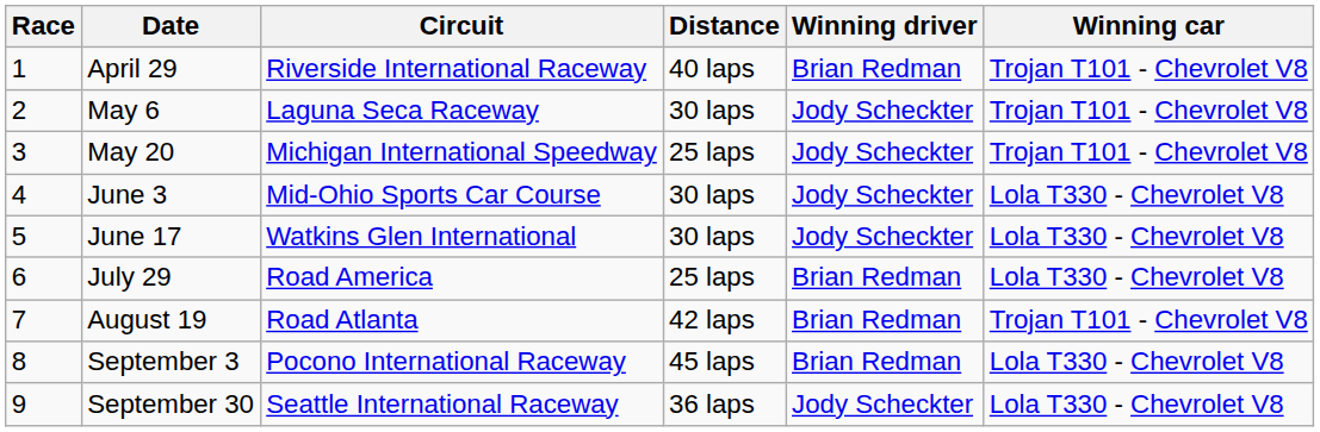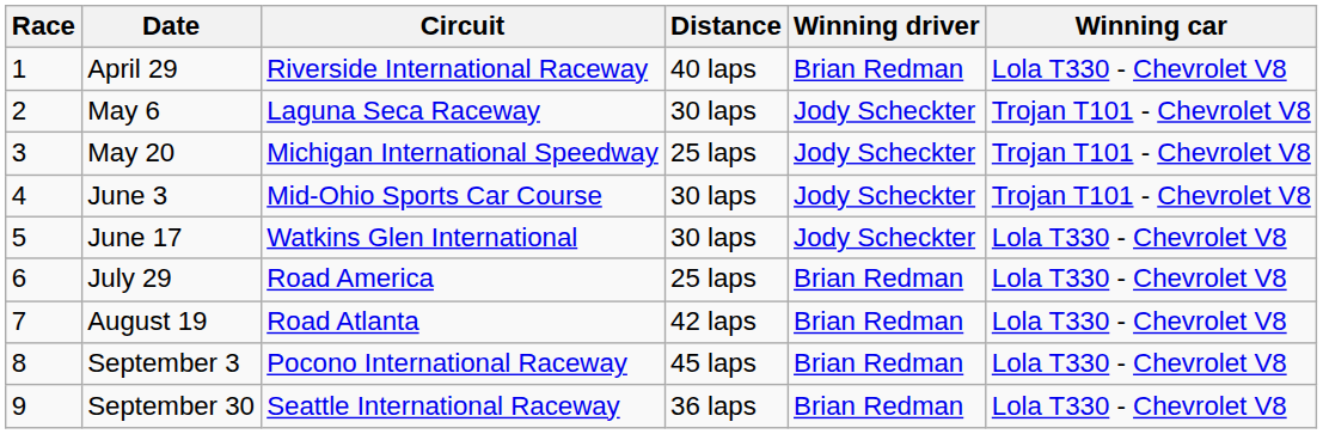 <table class="wikitable" border="1">
 <tr>
 <th>Race</th>
 <th>Date</th>
 <th>Circuit</th>
 <th>Distance</th>
 <th>Winning driver</th>
 <th>Winning car</th>
 </tr>
 <tr>
 <td>1</td>
 <td>April 29</td>
 <td><a href='#'>Riverside International Raceway</a></td>
 <td>40 laps</td>
 <td> <a href='#'>Brian Redman</a></td>
-<td><a href='#'>Trojan T101</a> - <a href='#'>Chevrolet V8</a></td>
+<td><a href='#'>Lola T330</a> - <a href='#'>Chevrolet V8</a></td>
 </tr>
 <tr>
 <td>2</td>
 <td>May 6</td>
 <td><a href='#'>Laguna Seca Raceway</a></td>
 <td>30 laps</td>
 <td> <a href='#'>Jody Scheckter</a></td>
 <td><a href='#'>Trojan T101</a> - <a href='#'>Chevrolet V8</a></td>
 </tr>
 <tr>
 <td>3</td>
 <td>May 20</td>
 <td><a href='#'>Michigan International Speedway</a></td>
 <td>25 laps</td>
 <td> <a href='#'>Jody Scheckter</a></td>
 <td><a href='#'>Trojan T101</a> - <a href='#'>Chevrolet V8</a></td>
 </tr>
 <tr>
 <td>4</td>
 <td>June 3</td>
 <td><a href='#'>Mid-Ohio Sports Car Course</a></td>
 <td>30 laps</td>
 <td> <a href='#'>Jody Scheckter</a></td>
-<td><a href='#'>Lola T330</a> - <a href='#'>Chevrolet V8</a></td>
+<td><a href='#'>Trojan T101</a> - <a href='#'>Chevrolet V8</a></td>
 </tr>
 <tr>
 <td>5</td>
 <td>June 17</td>
 <td><a href='#'>Watkins Glen International</a></td>
 <td>30 laps</td>
 <td> <a href='#'>Jody Scheckter</a></td>
 <td><a href='#'>Lola T330</a> - <a href='#'>Chevrolet V8</a></td>
 </tr>
 <tr>
 <td>6</td>
 <td>July 29</td>
 <td><a href='#'>Road America</a></td>
 <td>25 laps</td>
 <td> <a href='#'>Brian Redman</a></td>
 <td><a href='#'>Lola T330</a> - <a href='#'>Chevrolet V8</a></td>
 </tr>
 <tr>
 <td>7</td>
 <td>August 19</td>
 <td><a href='#'>Road Atlanta</a></td>
 <td>42 laps</td>
 <td> <a href='#'>Brian Redman</a></td>
-<td><a href='#'>Trojan T101</a> - <a href='#'>Chevrolet V8</a></td>
+<td><a href='#'>Lola T330</a> - <a href='#'>Chevrolet V8</a></td>
 </tr>
 <tr>
 <td>8</td>
 <td>September 3</td>
 <td><a href='#'>Pocono International Raceway</a></td>
 <td>45 laps</td>
 <td> <a href='#'>Brian Redman</a></td>
 <td><a href='#'>Lola T330</a> - <a href='#'>Chevrolet V8</a></td>
 </tr>
 <tr>
 <td>9</td>
 <td>September 30</td>
 <td><a href='#'>Seattle International Raceway</a></td>
 <td>36 laps</td>
-<td> <a href='#'>Jody Scheckter</a></td>
+<td> <a href='#'>Brian Redman</a></td>
 <td><a href='#'>Lola T330</a> - <a href='#'>Chevrolet V8</a></td>
 </tr>
 </table>
